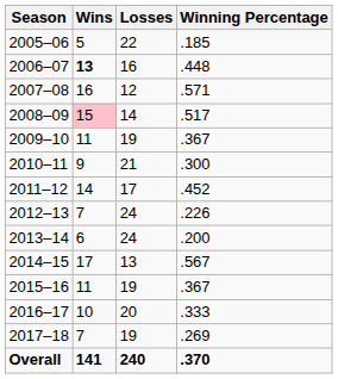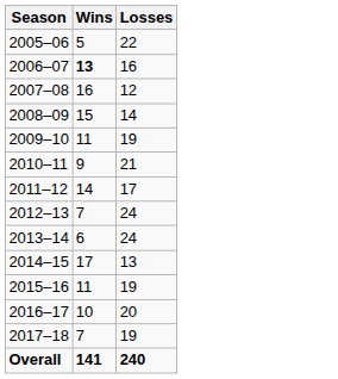 <table class="wikitable">
 <tr>
 <th>Season</th>
 <th>Wins</th>
 <th>Losses</th>
-<th>Winning Percentage</th>
 </tr>
 <tr>
 <td>2005–06</td>
 <td>5</td>
 <td>22</td>
-<td>.185</td>
 </tr>
 <tr>
 <td>2006–07</td>
 <td><strong>13</strong></td>
 <td>16</td>
-<td>.448</td>
 </tr>
 <tr>
 <td>2007–08</td>
 <td>16</td>
 <td>12</td>
-<td>.571</td>
 </tr>
 <tr>
 <td>2008–09</td>
-<td style="background: pink;">15</td>
+<td>15</td>
 <td>14</td>
-<td>.517</td>
 </tr>
 <tr>
 <td>2009–10</td>
 <td>11</td>
 <td>19</td>
-<td>.367</td>
 </tr>
 <tr>
 <td>2010–11</td>
 <td>9</td>
 <td>21</td>
-<td>.300</td>
 </tr>
 <tr>
 <td>2011–12</td>
 <td>14</td>
 <td>17</td>
-<td>.452</td>
 </tr>
 <tr>
 <td>2012–13</td>
 <td>7</td>
 <td>24</td>
-<td>.226</td>
 </tr>
 <tr>
 <td>2013–14</td>
 <td>6</td>
 <td>24</td>
-<td>.200</td>
 </tr>
 <tr>
 <td>2014–15</td>
 <td>17</td>
 <td>13</td>
-<td>.567</td>
 </tr>
 <tr>
 <td>2015–16</td>
 <td>11</td>
 <td>19</td>
-<td>.367</td>
 </tr>
 <tr>
 <td>2016–17</td>
 <td>10</td>
 <td>20</td>
-<td>.333</td>
 </tr>
 <tr>
 <td>2017–18</td>
 <td>7</td>
 <td>19</td>
-<td>.269</td>
 </tr>
 <tr>
 <td><strong>Overall</strong></td>
 <td><strong>141</strong></td>
 <td><strong>240</strong></td>
-<td><strong>.370</strong></td>
 </tr>
 </table>
